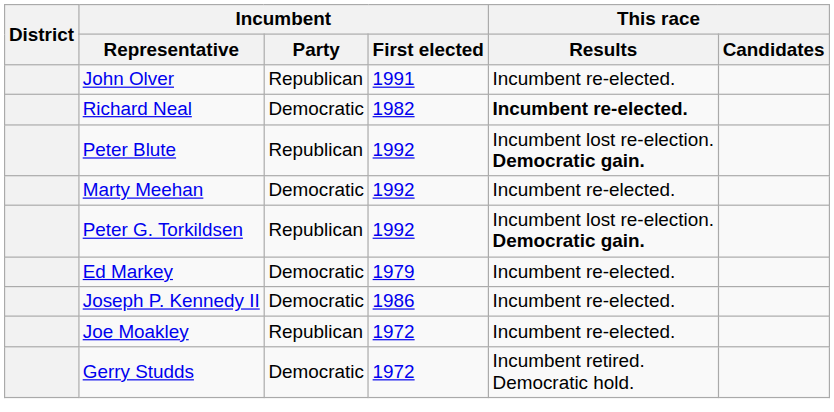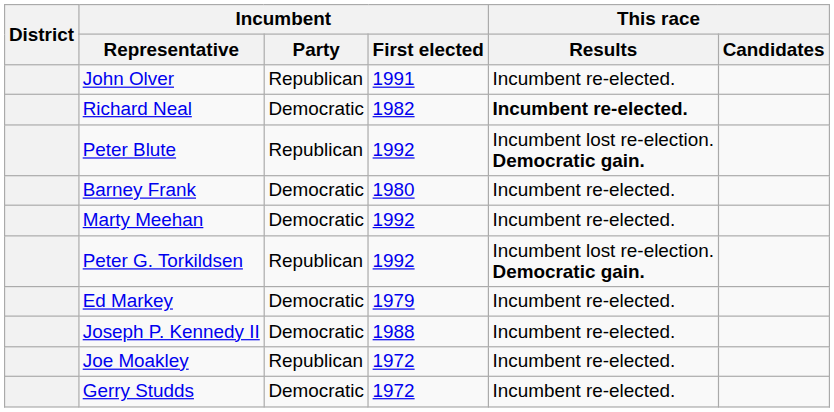 <table class=wikitable>
 <tr>
 <th rowspan=2>District</th>
 <th colspan=3>Incumbent</th>
 <th colspan=2>This race</th>
 </tr>
 <tr>
 <th>Representative</th>
 <th>Party</th>
 <th>First elected</th>
 <th>Results</th>
 <th>Candidates</th>
 </tr>
 <tr>
 <th></th>
 <td><a href='#'>John Olver</a></td>
 <td>Republican</td>
 <td><a href='#'>1991</a></td>
 <td>Incumbent re-elected.</td>
 <td nowrap></td>
 </tr>
 <tr>
 <th></th>
 <td><a href='#'>Richard Neal</a></td>
 <td>Democratic</td>
 <td><a href='#'>1982</a></td>
 <td><strong>Incumbent re-elected.</strong></td>
 <td nowrap></td>
 </tr>
 <tr>
 <th></th>
 <td><a href='#'>Peter Blute</a></td>
 <td>Republican</td>
 <td><a href='#'>1992</a></td>
 <td>Incumbent lost re-election.<br><strong>Democratic gain.</strong></td>
 <td nowrap></td>
 </tr>
 <tr>
 <th></th>
+<td><a href='#'>Barney Frank</a></td>
+<td>Democratic</td>
+<td><a href='#'>1980</a></td>
+<td>Incumbent re-elected.</td>
+<td nowrap></td>
+</tr>
+<tr>
+<th></th>
 <td><a href='#'>Marty Meehan</a></td>
 <td>Democratic</td>
 <td><a href='#'>1992</a></td>
 <td>Incumbent re-elected.</td>
 <td nowrap></td>
 </tr>
 <tr>
 <th></th>
 <td><a href='#'>Peter G. Torkildsen</a></td>
 <td>Republican</td>
 <td><a href='#'>1992</a></td>
 <td>Incumbent lost re-election.<br><strong>Democratic gain.</strong></td>
 <td nowrap><br></td>
 </tr>
 <tr>
 <th></th>
 <td><a href='#'>Ed Markey</a></td>
 <td>Democratic</td>
 <td><a href='#'>1979</a></td>
 <td>Incumbent re-elected.</td>
 <td nowrap></td>
 </tr>
 <tr>
 <th></th>
 <td><a href='#'>Joseph P. Kennedy II</a></td>
 <td>Democratic</td>
-<td><a href='#'>1986</a></td>
+<td><a href='#'>1988</a></td>
 <td>Incumbent re-elected.</td>
 <td nowrap></td>
 </tr>
 <tr>
 <th></th>
 <td><a href='#'>Joe Moakley</a></td>
 <td>Republican</td>
 <td><a href='#'>1972</a></td>
 <td>Incumbent re-elected.</td>
 <td nowrap></td>
 </tr>
 <tr>
 <th></th>
 <td><a href='#'>Gerry Studds</a></td>
 <td>Democratic</td>
 <td><a href='#'>1972</a></td>
-<td>Incumbent retired.<br>Democratic hold.</td>
+<td>Incumbent re-elected.</td>
 <td nowrap></td>
 </tr>
 </table>
